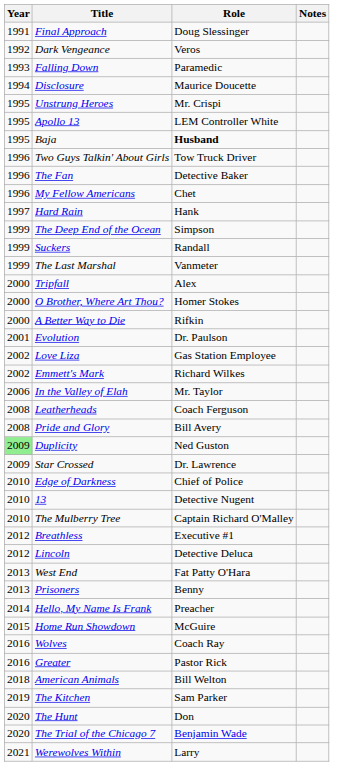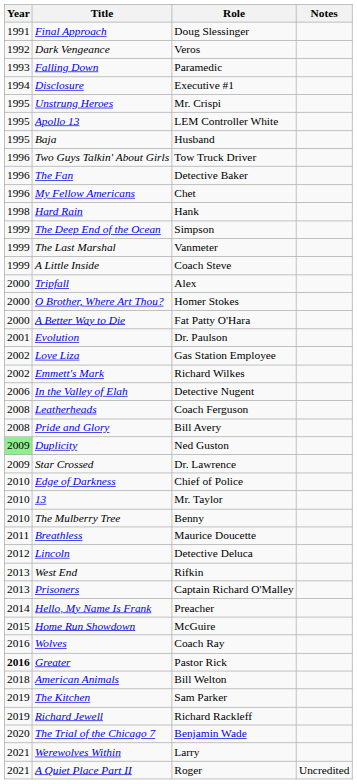 <table class="wikitable sortable">
 <tr>
 <th>Year</th>
 <th>Title</th>
 <th>Role</th>
 <th>Notes</th>
 </tr>
 <tr>
 <td>1991</td>
 <td><a href='#'><em>Final Approach</em></a></td>
 <td>Doug Slessinger</td>
 <td></td>
 </tr>
 <tr>
 <td>1992</td>
 <td><em>Dark Vengeance</em></td>
 <td>Veros</td>
 <td></td>
 </tr>
 <tr>
 <td>1993</td>
 <td><em><a href='#'>Falling Down</a></em></td>
 <td>Paramedic</td>
 <td></td>
 </tr>
 <tr>
 <td>1994</td>
 <td><a href='#'><em>Disclosure</em></a></td>
-<td>Maurice Doucette</td>
+<td>Executive #1</td>
 <td></td>
 </tr>
 <tr>
 <td>1995</td>
 <td><em><a href='#'>Unstrung Heroes</a></em></td>
 <td>Mr. Crispi</td>
 <td></td>
 </tr>
 <tr>
 <td>1995</td>
 <td><a href='#'><em>Apollo 13</em></a></td>
 <td>LEM Controller White</td>
 <td></td>
 </tr>
 <tr>
 <td>1995</td>
 <td><em>Baja</em></td>
-<td><strong>Husband</strong></td>
+<td>Husband</td>
 <td></td>
 </tr>
 <tr>
 <td>1996</td>
 <td><em>Two Guys Talkin' About Girls</em></td>
 <td>Tow Truck Driver</td>
 <td></td>
 </tr>
 <tr>
 <td>1996</td>
 <td><a href='#'><em>The Fan</em></a></td>
 <td>Detective Baker</td>
 <td></td>
 </tr>
 <tr>
 <td>1996</td>
 <td><em><a href='#'>My Fellow Americans</a></em></td>
 <td>Chet</td>
 <td></td>
 </tr>
 <tr>
-<td>1997</td>
+<td>1998</td>
 <td><a href='#'><em>Hard Rain</em></a></td>
 <td>Hank</td>
 <td></td>
 </tr>
 <tr>
 <td>1999</td>
 <td><a href='#'><em>The Deep End of the Ocean</em></a></td>
 <td>Simpson</td>
 <td></td>
 </tr>
 <tr>
 <td>1999</td>
-<td><a href='#'><em>Suckers</em></a></td>
-<td>Randall</td>
+<td><em>The Last Marshal</em></td>
+<td>Vanmeter</td>
 <td></td>
 </tr>
 <tr>
 <td>1999</td>
-<td><em>The Last Marshal</em></td>
-<td>Vanmeter</td>
+<td><em>A Little Inside</em></td>
+<td>Coach Steve</td>
 <td></td>
 </tr>
 <tr>
 <td>2000</td>
 <td><em><a href='#'>Tripfall</a></em></td>
 <td>Alex</td>
 <td></td>
 </tr>
 <tr>
 <td>2000</td>
 <td><em><a href='#'>O Brother, Where Art Thou?</a></em></td>
 <td>Homer Stokes</td>
 <td></td>
 </tr>
 <tr>
 <td>2000</td>
 <td><em><a href='#'>A Better Way to Die</a></em></td>
-<td>Rifkin</td>
+<td>Fat Patty O'Hara</td>
 <td></td>
 </tr>
 <tr>
 <td>2001</td>
 <td><a href='#'><em>Evolution</em></a></td>
 <td>Dr. Paulson</td>
 <td></td>
 </tr>
 <tr>
 <td>2002</td>
 <td><em><a href='#'>Love Liza</a></em></td>
 <td>Gas Station Employee</td>
 <td></td>
 </tr>
 <tr>
 <td>2002</td>
 <td><em><a href='#'>Emmett's Mark</a></em></td>
 <td>Richard Wilkes</td>
 <td></td>
 </tr>
 <tr>
 <td>2006</td>
 <td><em><a href='#'>In the Valley of Elah</a></em></td>
-<td>Mr. Taylor</td>
+<td>Detective Nugent</td>
 <td></td>
 </tr>
 <tr>
 <td>2008</td>
 <td><em><a href='#'>Leatherheads</a></em></td>
 <td>Coach Ferguson</td>
 <td></td>
 </tr>
 <tr>
 <td>2008</td>
 <td><a href='#'><em>Pride and Glory</em></a></td>
 <td>Bill Avery</td>
 <td></td>
 </tr>
 <tr>
 <td style="background: lightgreen;">2009</td>
 <td><a href='#'><em>Duplicity</em></a></td>
 <td>Ned Guston</td>
 <td></td>
 </tr>
 <tr>
 <td>2009</td>
 <td><em>Star Crossed</em></td>
 <td>Dr. Lawrence</td>
 <td></td>
 </tr>
 <tr>
 <td>2010</td>
 <td><a href='#'><em>Edge of Darkness</em></a></td>
 <td>Chief of Police</td>
 <td></td>
 </tr>
 <tr>
 <td>2010</td>
 <td><a href='#'><em>13</em></a></td>
-<td>Detective Nugent</td>
+<td>Mr. Taylor</td>
 <td></td>
 </tr>
 <tr>
 <td>2010</td>
 <td><em>The Mulberry Tree</em></td>
-<td>Captain Richard O'Malley</td>
+<td>Benny</td>
 <td></td>
 </tr>
 <tr>
-<td>2012</td>
+<td>2011</td>
 <td><a href='#'><em>Breathless</em></a></td>
-<td>Executive #1</td>
+<td>Maurice Doucette</td>
 <td></td>
 </tr>
 <tr>
 <td>2012</td>
 <td><a href='#'><em>Lincoln</em></a></td>
 <td>Detective Deluca</td>
 <td></td>
 </tr>
 <tr>
 <td>2013</td>
 <td><em>West End</em></td>
-<td>Fat Patty O'Hara</td>
+<td>Rifkin</td>
 <td></td>
 </tr>
 <tr>
 <td>2013</td>
 <td><a href='#'><em>Prisoners</em></a></td>
-<td>Benny</td>
+<td>Captain Richard O'Malley</td>
 <td></td>
 </tr>
 <tr>
 <td>2014</td>
 <td><em><a href='#'>Hello, My Name Is Frank</a></em></td>
 <td>Preacher</td>
 <td></td>
 </tr>
 <tr>
 <td>2015</td>
 <td><em><a href='#'>Home Run Showdown</a></em></td>
 <td>McGuire</td>
 <td></td>
 </tr>
 <tr>
 <td>2016</td>
 <td><a href='#'><em>Wolves</em></a></td>
 <td>Coach Ray</td>
 <td></td>
 </tr>
 <tr>
-<td>2016</td>
+<td><strong>2016</strong></td>
 <td><a href='#'><em>Greater</em></a></td>
 <td>Pastor Rick</td>
 <td></td>
 </tr>
 <tr>
 <td>2018</td>
 <td><em><a href='#'>American Animals</a></em></td>
 <td>Bill Welton</td>
 <td></td>
 </tr>
 <tr>
 <td>2019</td>
 <td><a href='#'><em>The Kitchen</em></a></td>
 <td>Sam Parker</td>
 <td></td>
 </tr>
 <tr>
-<td>2020</td>
-<td><a href='#'><em>The Hunt</em></a></td>
-<td>Don</td>
+<td>2019</td>
+<td><a href='#'><em>Richard Jewell</em></a></td>
+<td>Richard Rackleff</td>
 <td></td>
 </tr>
 <tr>
 <td>2020</td>
 <td><em><a href='#'>The Trial of the Chicago 7</a></em></td>
 <td><a href='#'>Benjamin Wade</a></td>
 <td></td>
 </tr>
 <tr>
 <td>2021</td>
 <td><a href='#'><em>Werewolves Within</em></a></td>
 <td>Larry</td>
 <td></td>
 </tr>
+<tr>
+<td>2021</td>
+<td><em><a href='#'>A Quiet Place Part II</a></em></td>
+<td>Roger</td>
+<td>Uncredited</td>
+</tr>
 </table>
